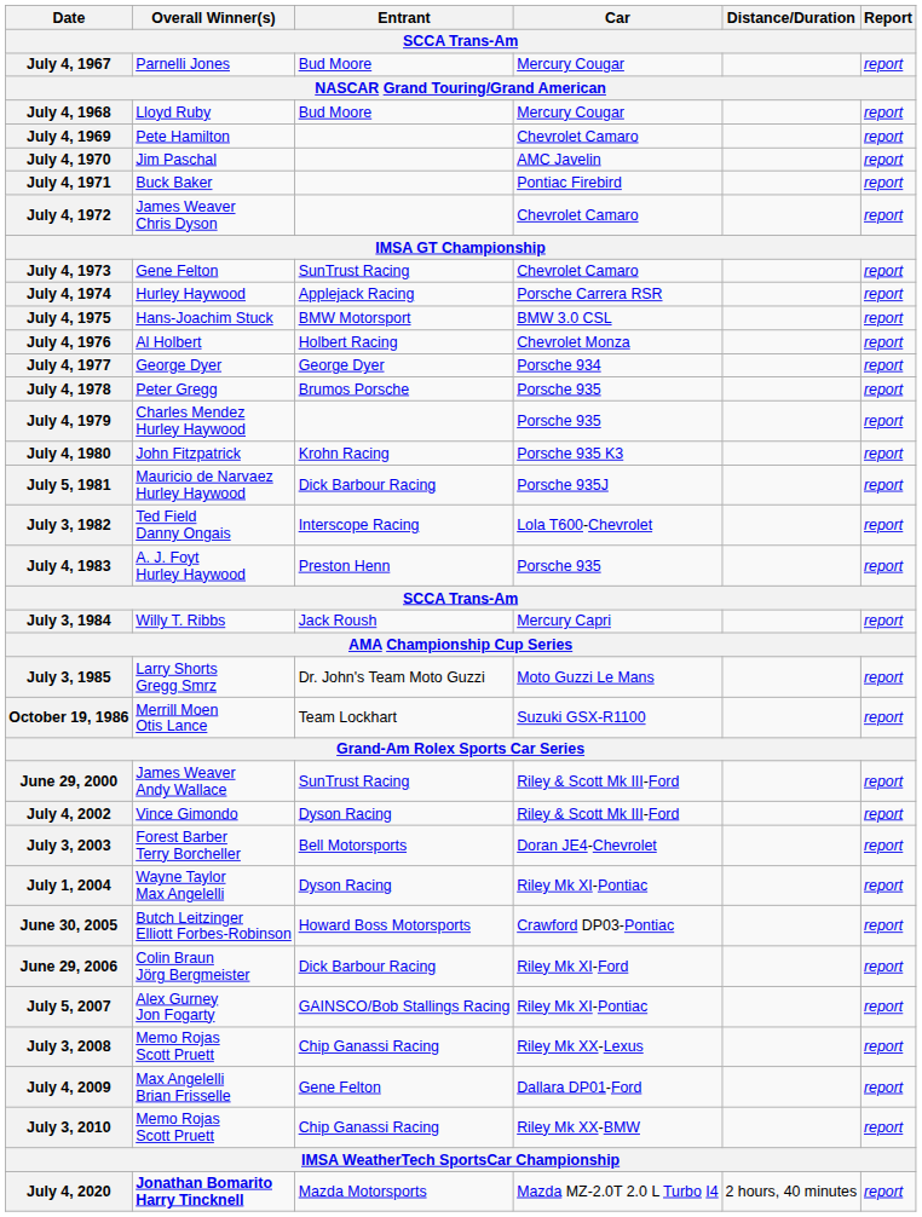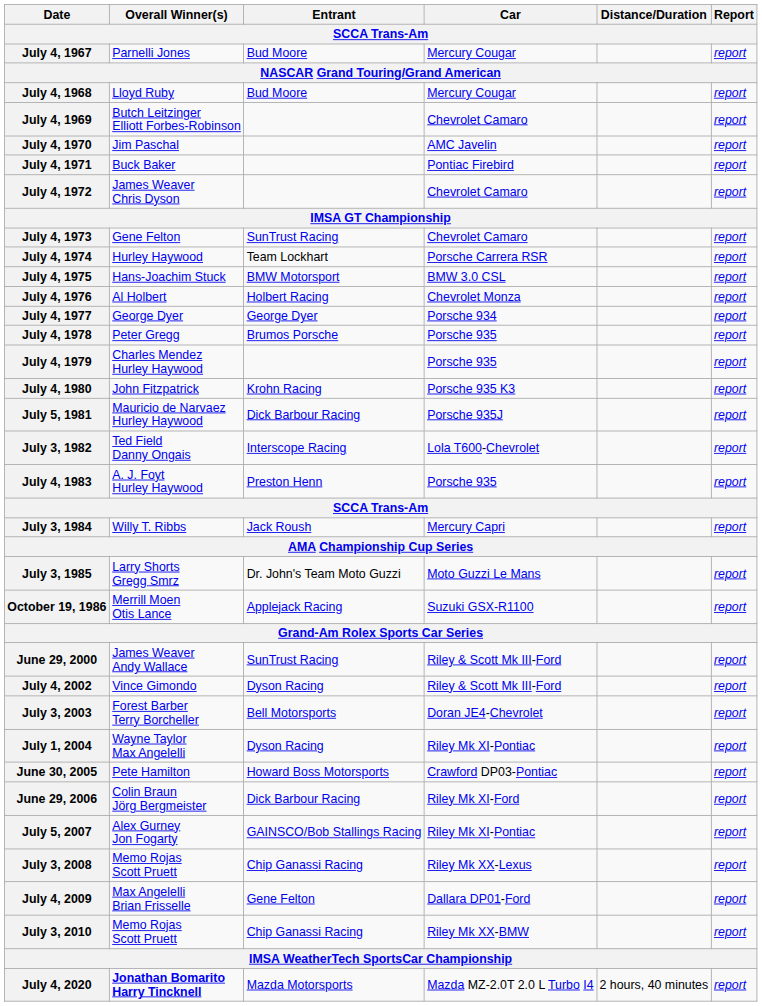 <table class="wikitable" style="font-size: 90%;">
 <tr>
 <th>Date</th>
 <th>Overall Winner(s)</th>
 <th>Entrant</th>
 <th>Car</th>
 <th>Distance/Duration</th>
 <th>Report</th>
 </tr>
 <tr>
 <th colspan=7><a href='#'>SCCA Trans-Am</a></th>
 </tr>
 <tr>
 <th>July 4, 1967</th>
 <td> <a href='#'>Parnelli Jones</a></td>
 <td><a href='#'>Bud Moore</a></td>
 <td><a href='#'>Mercury Cougar</a></td>
 <td></td>
 <td><em><a href='#'>report</a></em></td>
 </tr>
 <tr>
 <th colspan=7><a href='#'>NASCAR</a> <a href='#'>Grand Touring/Grand American</a></th>
 </tr>
 <tr>
 <th>July 4, 1968</th>
 <td> <a href='#'>Lloyd Ruby</a></td>
 <td><a href='#'>Bud Moore</a></td>
 <td><a href='#'>Mercury Cougar</a></td>
 <td></td>
 <td><em><a href='#'>report</a></em></td>
 </tr>
 <tr>
 <th>July 4, 1969</th>
-<td> <a href='#'>Pete Hamilton</a></td>
+<td> <a href='#'>Butch Leitzinger</a><br> <a href='#'>Elliott Forbes-Robinson</a></td>
 <td></td>
 <td><a href='#'>Chevrolet Camaro</a></td>
 <td></td>
 <td><em><a href='#'>report</a></em></td>
 </tr>
 <tr>
 <th>July 4, 1970</th>
 <td> <a href='#'>Jim Paschal</a></td>
 <td></td>
 <td><a href='#'>AMC Javelin</a></td>
 <td></td>
 <td><em><a href='#'>report</a></em></td>
 </tr>
 <tr>
 <th>July 4, 1971</th>
 <td> <a href='#'>Buck Baker</a></td>
 <td></td>
 <td><a href='#'>Pontiac Firebird</a></td>
 <td></td>
 <td><em><a href='#'>report</a></em></td>
 </tr>
 <tr>
 <th>July 4, 1972</th>
 <td> <a href='#'>James Weaver</a><br> <a href='#'>Chris Dyson</a></td>
 <td></td>
 <td><a href='#'>Chevrolet Camaro</a></td>
 <td></td>
 <td><em><a href='#'>report</a></em></td>
 </tr>
 <tr>
 <th colspan=7><a href='#'>IMSA GT Championship</a></th>
 </tr>
 <tr>
 <th>July 4, 1973</th>
 <td> <a href='#'>Gene Felton</a></td>
 <td><a href='#'>SunTrust Racing</a></td>
 <td><a href='#'>Chevrolet Camaro</a></td>
 <td></td>
 <td><em><a href='#'>report</a></em></td>
 </tr>
 <tr>
 <th>July 4, 1974</th>
 <td> <a href='#'>Hurley Haywood</a></td>
-<td><a href='#'>Applejack Racing</a></td>
+<td>Team Lockhart</td>
 <td><a href='#'>Porsche Carrera RSR</a></td>
 <td></td>
 <td><em><a href='#'>report</a></em></td>
 </tr>
 <tr>
 <th>July 4, 1975</th>
 <td> <a href='#'>Hans-Joachim Stuck</a></td>
 <td><a href='#'>BMW Motorsport</a></td>
 <td><a href='#'>BMW 3.0 CSL</a></td>
 <td></td>
 <td><em><a href='#'>report</a></em></td>
 </tr>
 <tr>
 <th>July 4, 1976</th>
 <td> <a href='#'>Al Holbert</a></td>
 <td><a href='#'>Holbert Racing</a></td>
 <td><a href='#'>Chevrolet Monza</a></td>
 <td></td>
 <td><em><a href='#'>report</a></em></td>
 </tr>
 <tr>
 <th>July 4, 1977</th>
 <td> <a href='#'>George Dyer</a></td>
 <td><a href='#'>George Dyer</a></td>
 <td><a href='#'>Porsche 934</a></td>
 <td></td>
 <td><em><a href='#'>report</a></em></td>
 </tr>
 <tr>
 <th>July 4, 1978</th>
 <td> <a href='#'>Peter Gregg</a></td>
 <td><a href='#'>Brumos Porsche</a></td>
 <td><a href='#'>Porsche 935</a></td>
 <td></td>
 <td><em><a href='#'>report</a></em></td>
 </tr>
 <tr>
 <th>July 4, 1979</th>
 <td> <a href='#'>Charles Mendez</a><br> <a href='#'>Hurley Haywood</a></td>
 <td></td>
 <td><a href='#'>Porsche 935</a></td>
 <td></td>
 <td><em><a href='#'>report</a></em></td>
 </tr>
 <tr>
 <th>July 4, 1980</th>
 <td> <a href='#'>John Fitzpatrick</a></td>
 <td><a href='#'>Krohn Racing</a></td>
 <td><a href='#'>Porsche 935 K3</a></td>
 <td></td>
 <td><em><a href='#'>report</a></em></td>
 </tr>
 <tr>
 <th>July 5, 1981</th>
 <td> <a href='#'>Mauricio de Narvaez</a><br> <a href='#'>Hurley Haywood</a></td>
 <td><a href='#'>Dick Barbour Racing</a></td>
 <td><a href='#'>Porsche 935J</a></td>
 <td></td>
 <td><em><a href='#'>report</a></em></td>
 </tr>
 <tr>
 <th>July 3, 1982</th>
 <td> <a href='#'>Ted Field</a><br> <a href='#'>Danny Ongais</a></td>
 <td><a href='#'>Interscope Racing</a></td>
 <td><a href='#'>Lola T600</a>-<a href='#'>Chevrolet</a></td>
 <td></td>
 <td><em><a href='#'>report</a></em></td>
 </tr>
 <tr>
 <th>July 4, 1983</th>
 <td> <a href='#'>A. J. Foyt</a><br> <a href='#'>Hurley Haywood</a></td>
 <td><a href='#'>Preston Henn</a></td>
 <td><a href='#'>Porsche 935</a></td>
 <td></td>
 <td><em><a href='#'>report</a></em></td>
 </tr>
 <tr>
 <th colspan=7><a href='#'>SCCA Trans-Am</a></th>
 </tr>
 <tr>
 <th>July 3, 1984</th>
 <td> <a href='#'>Willy T. Ribbs</a></td>
 <td><a href='#'>Jack Roush</a></td>
 <td><a href='#'>Mercury Capri</a></td>
 <td></td>
 <td><em><a href='#'>report</a></em></td>
 </tr>
 <tr>
 <th colspan=7><a href='#'>AMA</a> <a href='#'>Championship Cup Series</a></th>
 </tr>
 <tr>
 <th>July 3, 1985</th>
 <td> <a href='#'>Larry Shorts</a><br> <a href='#'>Gregg Smrz</a></td>
 <td>Dr. John's Team Moto Guzzi</td>
 <td><a href='#'>Moto Guzzi Le Mans</a></td>
 <td></td>
 <td><em><a href='#'>report</a></em></td>
 </tr>
 <tr>
 <th>October 19, 1986</th>
 <td> <a href='#'>Merrill Moen</a><br> <a href='#'>Otis Lance</a></td>
-<td>Team Lockhart</td>
+<td><a href='#'>Applejack Racing</a></td>
 <td><a href='#'>Suzuki GSX-R1100</a></td>
 <td></td>
 <td><em><a href='#'>report</a></em></td>
 </tr>
 <tr>
 <th colspan=7><a href='#'>Grand-Am Rolex Sports Car Series</a></th>
 </tr>
 <tr>
 <th>June 29, 2000</th>
 <td> <a href='#'>James Weaver</a><br> <a href='#'>Andy Wallace</a></td>
 <td><a href='#'>SunTrust Racing</a></td>
 <td><a href='#'>Riley & Scott Mk III</a>-<a href='#'>Ford</a></td>
 <td></td>
 <td><em><a href='#'>report</a></em></td>
 </tr>
 <tr>
 <th>July 4, 2002</th>
 <td> <a href='#'>Vince Gimondo</a></td>
 <td><a href='#'>Dyson Racing</a></td>
 <td><a href='#'>Riley & Scott Mk III</a>-<a href='#'>Ford</a></td>
 <td></td>
 <td><em><a href='#'>report</a></em></td>
 </tr>
 <tr>
 <th>July 3, 2003</th>
 <td> <a href='#'>Forest Barber</a><br> <a href='#'>Terry Borcheller</a></td>
 <td><a href='#'>Bell Motorsports</a></td>
 <td><a href='#'>Doran JE4</a>-<a href='#'>Chevrolet</a></td>
 <td></td>
 <td><em><a href='#'>report</a></em></td>
 </tr>
 <tr>
 <th>July 1, 2004</th>
 <td> <a href='#'>Wayne Taylor</a><br> <a href='#'>Max Angelelli</a></td>
 <td><a href='#'>Dyson Racing</a></td>
 <td><a href='#'>Riley Mk XI</a>-<a href='#'>Pontiac</a></td>
 <td></td>
 <td><em><a href='#'>report</a></em></td>
 </tr>
 <tr>
 <th>June 30, 2005</th>
-<td> <a href='#'>Butch Leitzinger</a><br> <a href='#'>Elliott Forbes-Robinson</a></td>
+<td> <a href='#'>Pete Hamilton</a></td>
 <td><a href='#'>Howard Boss Motorsports</a></td>
 <td><a href='#'>Crawford</a> DP03-<a href='#'>Pontiac</a></td>
 <td></td>
 <td><em><a href='#'>report</a></em></td>
 </tr>
 <tr>
 <th>June 29, 2006</th>
 <td> <a href='#'>Colin Braun</a><br> <a href='#'>Jörg Bergmeister</a></td>
 <td><a href='#'>Dick Barbour Racing</a></td>
 <td><a href='#'>Riley Mk XI</a>-<a href='#'>Ford</a></td>
 <td></td>
 <td><em><a href='#'>report</a></em></td>
 </tr>
 <tr>
 <th>July 5, 2007</th>
 <td> <a href='#'>Alex Gurney</a><br> <a href='#'>Jon Fogarty</a></td>
 <td><a href='#'>GAINSCO/Bob Stallings Racing</a></td>
 <td><a href='#'>Riley Mk XI</a>-<a href='#'>Pontiac</a></td>
 <td></td>
 <td><em><a href='#'>report</a></em></td>
 </tr>
 <tr>
 <th>July 3, 2008</th>
 <td> <a href='#'>Memo Rojas</a><br> <a href='#'>Scott Pruett</a></td>
 <td><a href='#'>Chip Ganassi Racing</a></td>
 <td><a href='#'>Riley Mk XX</a>-<a href='#'>Lexus</a></td>
 <td></td>
 <td><em><a href='#'>report</a></em></td>
 </tr>
 <tr>
 <th>July 4, 2009</th>
 <td> <a href='#'>Max Angelelli</a><br> <a href='#'>Brian Frisselle</a></td>
 <td><a href='#'>Gene Felton</a></td>
 <td><a href='#'>Dallara DP01</a>-<a href='#'>Ford</a></td>
 <td></td>
 <td><em><a href='#'>report</a></em></td>
 </tr>
 <tr>
 <th>July 3, 2010</th>
 <td> <a href='#'>Memo Rojas</a><br> <a href='#'>Scott Pruett</a></td>
 <td><a href='#'>Chip Ganassi Racing</a></td>
 <td><a href='#'>Riley Mk XX</a>-<a href='#'>BMW</a></td>
 <td></td>
 <td><em><a href='#'>report</a></em></td>
 </tr>
 <tr>
 <th colspan=7><a href='#'>IMSA WeatherTech SportsCar Championship</a></th>
 </tr>
 <tr>
 <th>July 4, 2020</th>
 <td><strong> <a href='#'>Jonathan Bomarito</a><br> <a href='#'>Harry Tincknell</a></strong></td>
 <td><a href='#'>Mazda Motorsports</a></td>
 <td><a href='#'>Mazda</a> MZ-2.0T 2.0 L <a href='#'>Turbo</a> <a href='#'>I4</a></td>
 <td>2 hours, 40 minutes</td>
 <td><em><a href='#'>report</a></em></td>
 </tr>
 </table>
